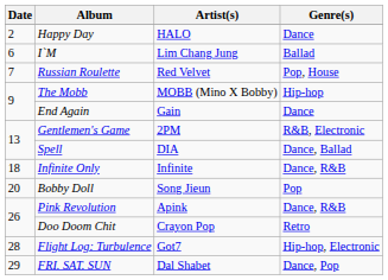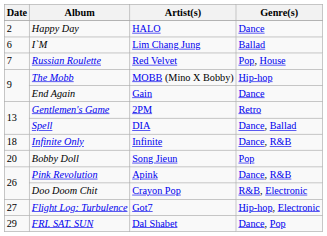 <table class="wikitable">
 <tr>
 <th>Date</th>
 <th>Album</th>
 <th>Artist(s)</th>
 <th>Genre(s)</th>
 </tr>
 <tr>
 </tr>
 <tr>
 <td>2</td>
 <td><em>Happy Day</em></td>
 <td><a href='#'>HALO</a></td>
 <td><a href='#'>Dance</a></td>
 </tr>
 <tr>
 <td>6</td>
 <td><em>I`M</em></td>
 <td><a href='#'>Lim Chang Jung</a></td>
 <td><a href='#'>Ballad</a></td>
 </tr>
 <tr>
 <td>7</td>
 <td><em><a href='#'>Russian Roulette</a></em></td>
 <td><a href='#'>Red Velvet</a></td>
 <td><a href='#'>Pop</a>, <a href='#'>House</a></td>
 </tr>
 <tr>
 <td rowspan="2">9</td>
 <td><em><a href='#'>The Mobb</a></em></td>
 <td><a href='#'>MOBB</a> (Mino X Bobby)</td>
 <td><a href='#'>Hip-hop</a></td>
 </tr>
 <tr>
 <td><em>End Again</em></td>
 <td><a href='#'>Gain</a></td>
 <td><a href='#'>Dance</a></td>
 </tr>
 <tr>
 <td rowspan="2">13</td>
 <td><em><a href='#'>Gentlemen's Game</a></em></td>
 <td><a href='#'>2PM</a></td>
-<td><a href='#'>R&B</a>, <a href='#'>Electronic</a></td>
+<td><a href='#'>Retro</a></td>
 </tr>
 <tr>
 <td><em><a href='#'>Spell</a></em></td>
 <td><a href='#'>DIA</a></td>
 <td><a href='#'>Dance</a>, <a href='#'>Ballad</a></td>
 </tr>
 <tr>
 <td>18</td>
 <td><em><a href='#'>Infinite Only</a></em></td>
 <td><a href='#'>Infinite</a></td>
 <td><a href='#'>Dance</a>, <a href='#'>R&B</a></td>
 </tr>
 <tr>
 <td>20</td>
 <td><em>Bobby Doll</em></td>
 <td><a href='#'>Song Jieun</a></td>
 <td><a href='#'>Pop</a></td>
 </tr>
 <tr>
 <td rowspan="2">26</td>
 <td><em><a href='#'>Pink Revolution</a></em></td>
 <td><a href='#'>Apink</a></td>
 <td><a href='#'>Dance</a>, <a href='#'>R&B</a></td>
 </tr>
 <tr>
 <td><em>Doo Doom Chit</em></td>
 <td><a href='#'>Crayon Pop</a></td>
-<td><a href='#'>Retro</a></td>
+<td><a href='#'>R&B</a>, <a href='#'>Electronic</a></td>
 </tr>
 <tr>
-<td>28</td>
+<td>27</td>
 <td><em><a href='#'>Flight Log: Turbulence</a></em></td>
 <td><a href='#'>Got7</a></td>
 <td><a href='#'>Hip-hop</a>, <a href='#'>Electronic</a></td>
 </tr>
 <tr>
 <td>29</td>
 <td><em><a href='#'>FRI. SAT. SUN</a></em></td>
 <td><a href='#'>Dal Shabet</a></td>
 <td><a href='#'>Dance</a>, <a href='#'>Pop</a></td>
 </tr>
 </table>
